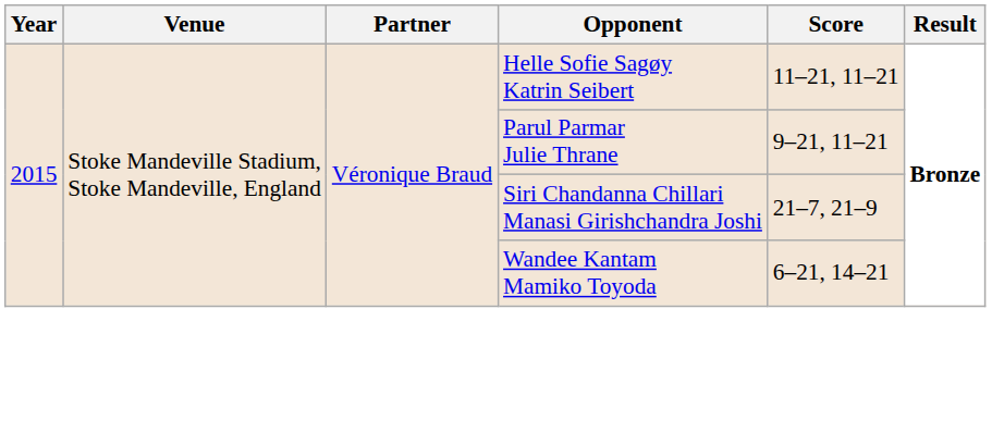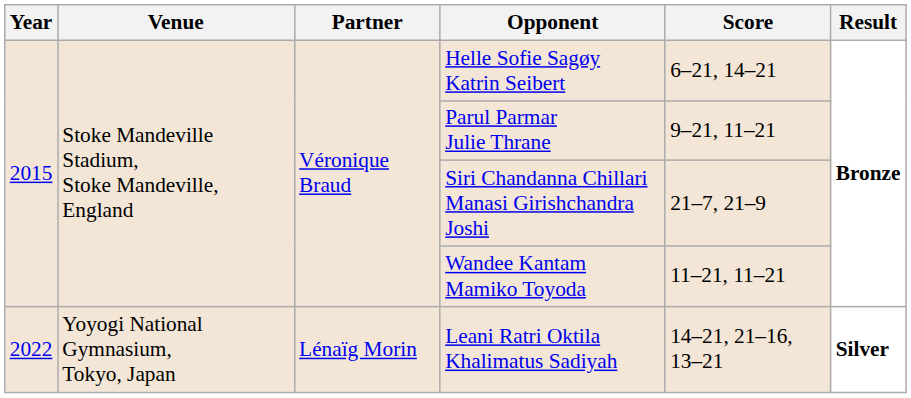 <table class="sortable wikitable" style="font-size: 90%;">
 <tr>
 <th>Year</th>
 <th>Venue</th>
 <th>Partner</th>
 <th>Opponent</th>
 <th>Score</th>
 <th>Result</th>
 </tr>
 <tr style="background:#F3E6D7">
 <td rowspan="4" align="center"><a href='#'>2015</a></td>
 <td rowspan="4" align="left">Stoke Mandeville Stadium,<br>Stoke Mandeville, England</td>
 <td rowspan="4" align="left"> <a href='#'>Véronique Braud</a></td>
 <td align="left"> <a href='#'>Helle Sofie Sagøy</a><br> <a href='#'>Katrin Seibert</a></td>
-<td>11–21, 11–21</td>
+<td>6–21, 14–21</td>
 <td rowspan="4" style="text-align:left; background:white"> <strong>Bronze</strong></td>
 </tr>
 <tr style="background:#F3E6D7">
 <td align="left"> <a href='#'>Parul Parmar</a><br> <a href='#'>Julie Thrane</a></td>
 <td>9–21, 11–21</td>
 </tr>
 <tr style="background:#F3E6D7">
 <td align="left"> <a href='#'>Siri Chandanna Chillari</a><br> <a href='#'>Manasi Girishchandra Joshi</a></td>
 <td>21–7, 21–9</td>
 </tr>
 <tr style="background:#F3E6D7">
 <td align="left"> <a href='#'>Wandee Kantam</a><br> <a href='#'>Mamiko Toyoda</a></td>
-<td>6–21, 14–21</td>
+<td>11–21, 11–21</td>
+</tr>
+<tr style="background:#F3E6D7">
+<td align="center"><a href='#'>2022</a></td>
+<td align="left">Yoyogi National Gymnasium,<br>Tokyo, Japan</td>
+<td align="left"> <a href='#'>Lénaïg Morin</a></td>
+<td align="left"> <a href='#'>Leani Ratri Oktila</a><br> <a href='#'>Khalimatus Sadiyah</a></td>
+<td align="left">14–21, 21–16, 13–21</td>
+<td style="text-align:left; background:white"> <strong>Silver</strong></td>
 </tr>
 </table>
